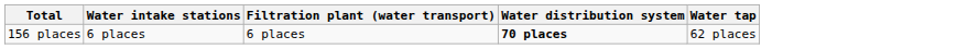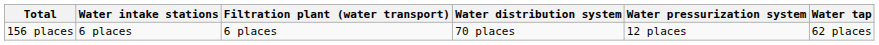 <table class="wikitable">
 <tr>
 <th>Total</th>
 <th>Water intake stations</th>
 <th>Filtration plant (water transport)</th>
 <th>Water distribution system</th>
+<th>Water pressurization system</th>
 <th>Water tap</th>
 </tr>
 <tr>
 <td>156 places</td>
 <td>6 places</td>
 <td>6 places</td>
-<td><strong>70 places</strong></td>
+<td>70 places</td>
+<td>12 places</td>
 <td>62 places</td>
 </tr>
 </table>
